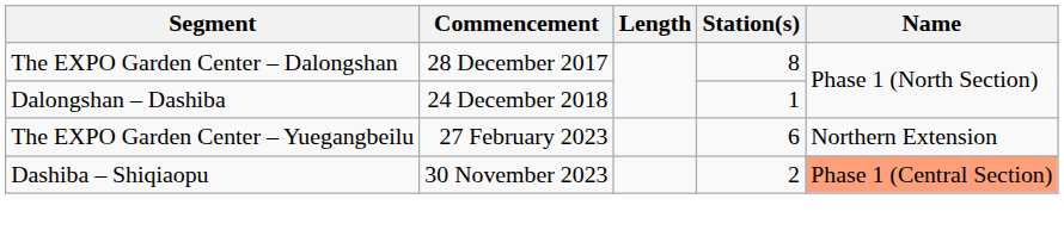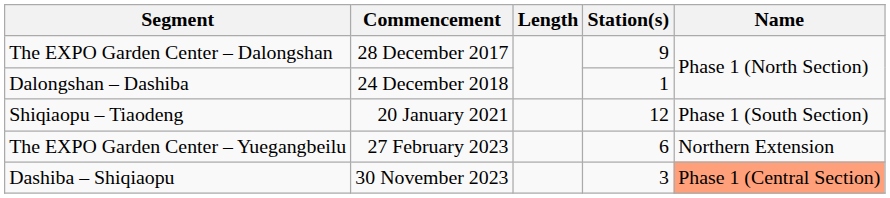 <table class="wikitable" style="border-collapse: collapse; text-align: right;">
 <tr>
 <th>Segment</th>
 <th>Commencement</th>
 <th>Length</th>
 <th>Station(s)</th>
 <th>Name</th>
 </tr>
 <tr>
 <td style="text-align: left;">The EXPO Garden Center – Dalongshan</td>
 <td>28 December 2017</td>
 <td rowspan="2"></td>
-<td>8</td>
+<td>9</td>
 <td rowspan="2" style="text-align: left;">Phase 1 (North Section)</td>
 </tr>
 <tr>
 <td style="text-align: left;">Dalongshan – Dashiba</td>
 <td>24 December 2018</td>
 <td>1</td>
+</tr>
+<tr>
+<td style="text-align: left;">Shiqiaopu – Tiaodeng</td>
+<td>20 January 2021</td>
+<td></td>
+<td>12</td>
+<td style="text-align: left;">Phase 1 (South Section)</td>
 </tr>
 <tr>
 <td style="text-align: left;">The EXPO Garden Center – Yuegangbeilu</td>
 <td>27 February 2023</td>
 <td></td>
 <td>6</td>
 <td style="text-align: left;">Northern Extension</td>
 </tr>
 <tr>
 <td style="text-align: left;">Dashiba – Shiqiaopu</td>
 <td>30 November 2023</td>
 <td></td>
-<td>2</td>
+<td>3</td>
 <td style="background: lightsalmon; text-align: left;">Phase 1 (Central Section)</td>
 </tr>
 </table>
